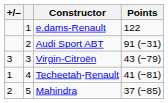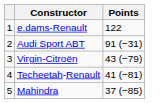 <table class="wikitable" style="font-size: 85%">
 <tr>
-<th scope="col">+/–</th>
 <th scope="col"></th>
 <th scope="col">Constructor</th>
 <th scope="col">Points</th>
 </tr>
 <tr>
-<td align="left"></td>
 <td align="center">1</td>
 <td> <a href='#'>e.dams-Renault</a></td>
 <td align="left">122</td>
 </tr>
 <tr>
-<td align="left"></td>
 <td align="center">2</td>
 <td> <a href='#'>Audi Sport ABT</a></td>
 <td align="left">91 (−31)</td>
 </tr>
 <tr>
-<td align="left"> 3</td>
 <td align="center">3</td>
 <td> <a href='#'>Virgin-Citroën</a></td>
 <td align="left">43 (−79)</td>
 </tr>
 <tr>
-<td align="left"> 1</td>
 <td align="center">4</td>
 <td> <a href='#'>Techeetah</a>-<a href='#'>Renault</a></td>
 <td align="left">41  (−81)</td>
 </tr>
 <tr>
-<td align="left"> 2</td>
 <td align="center">5</td>
 <td> <a href='#'>Mahindra</a></td>
 <td align="left">37 (−85)</td>
 </tr>
 </table>
